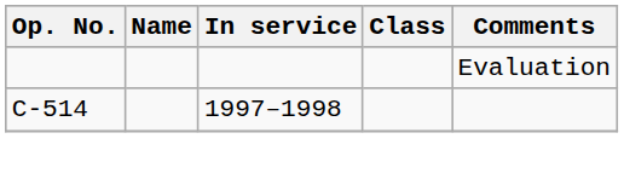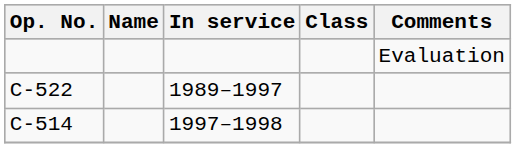 <table class="wikitable">
 <tr>
 <th>Op. No.</th>
 <th>Name</th>
 <th>In service</th>
 <th>Class</th>
 <th>Comments</th>
 </tr>
 <tr>
 <td></td>
 <td></td>
 <td></td>
 <td></td>
 <td>Evaluation</td>
 </tr>
 <tr>
+<td>C-522</td>
+<td></td>
+<td>1989–1997</td>
+<td></td>
+<td></td>
+</tr>
+<tr>
 <td>C-514</td>
 <td></td>
 <td>1997–1998</td>
 <td></td>
 <td></td>
 </tr>
 <tr>
 </tr>
 </table>
